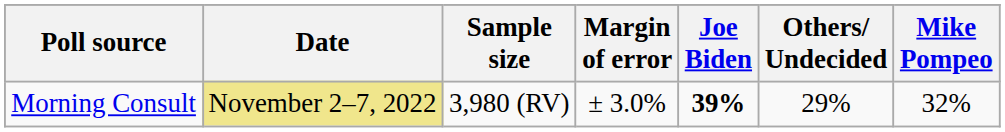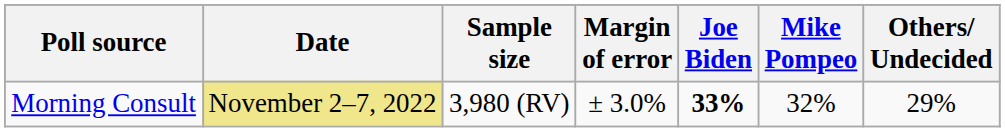 <table class="wikitable sortable mw-datatable" style="text-align:center;font-size:90%;line-height:17px">
 <tr>
 <th>Poll source</th>
 <th>Date</th>
 <th>Sample<br>size</th>
 <th>Margin<br>of error</th>
 <th class="unsortable"><a href='#'>Joe<br>Biden</a><br><small></small></th>
+<th class="unsortable"><a href='#'>Mike<br>Pompeo</a><br><small></small></th>
 <th class="unsortable">Others/<br>Undecided</th>
-<th class="unsortable"><a href='#'>Mike<br>Pompeo</a><br><small></small></th>
 </tr>
 <tr>
 <td><a href='#'>Morning Consult</a></td>
 <td data-sort-value="2022-11-07" style="background: khaki;">November 2–7, 2022</td>
 <td>3,980 (RV)</td>
 <td>± 3.0%</td>
-<td><strong>39%</strong></td>
+<td><strong>33%</strong></td>
+<td>32%</td>
 <td>29%</td>
-<td>32%</td>
 </tr>
 </table>
